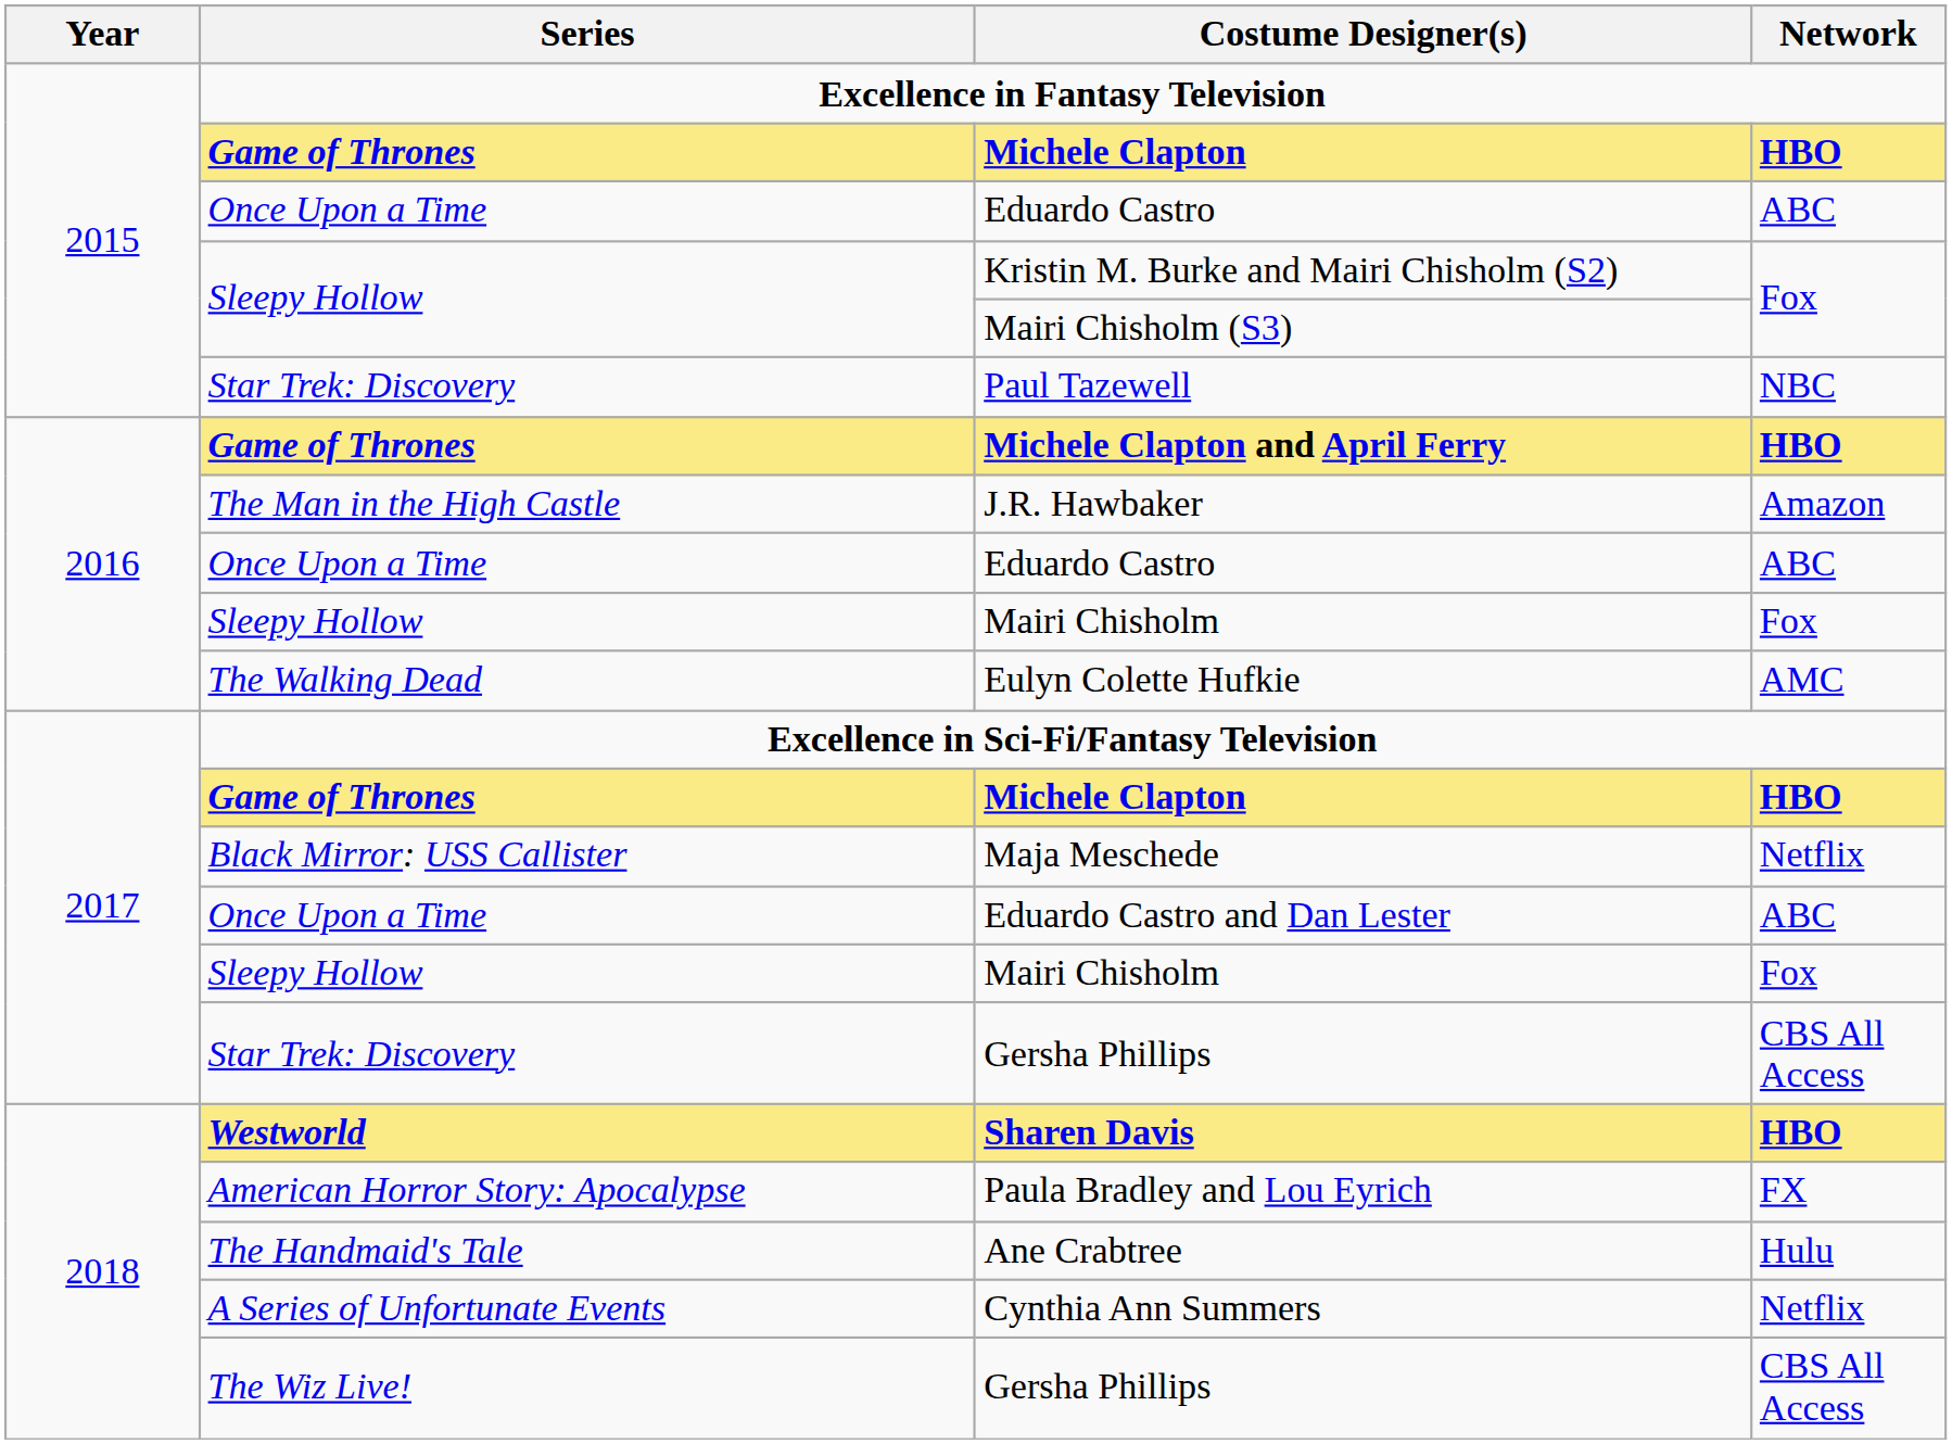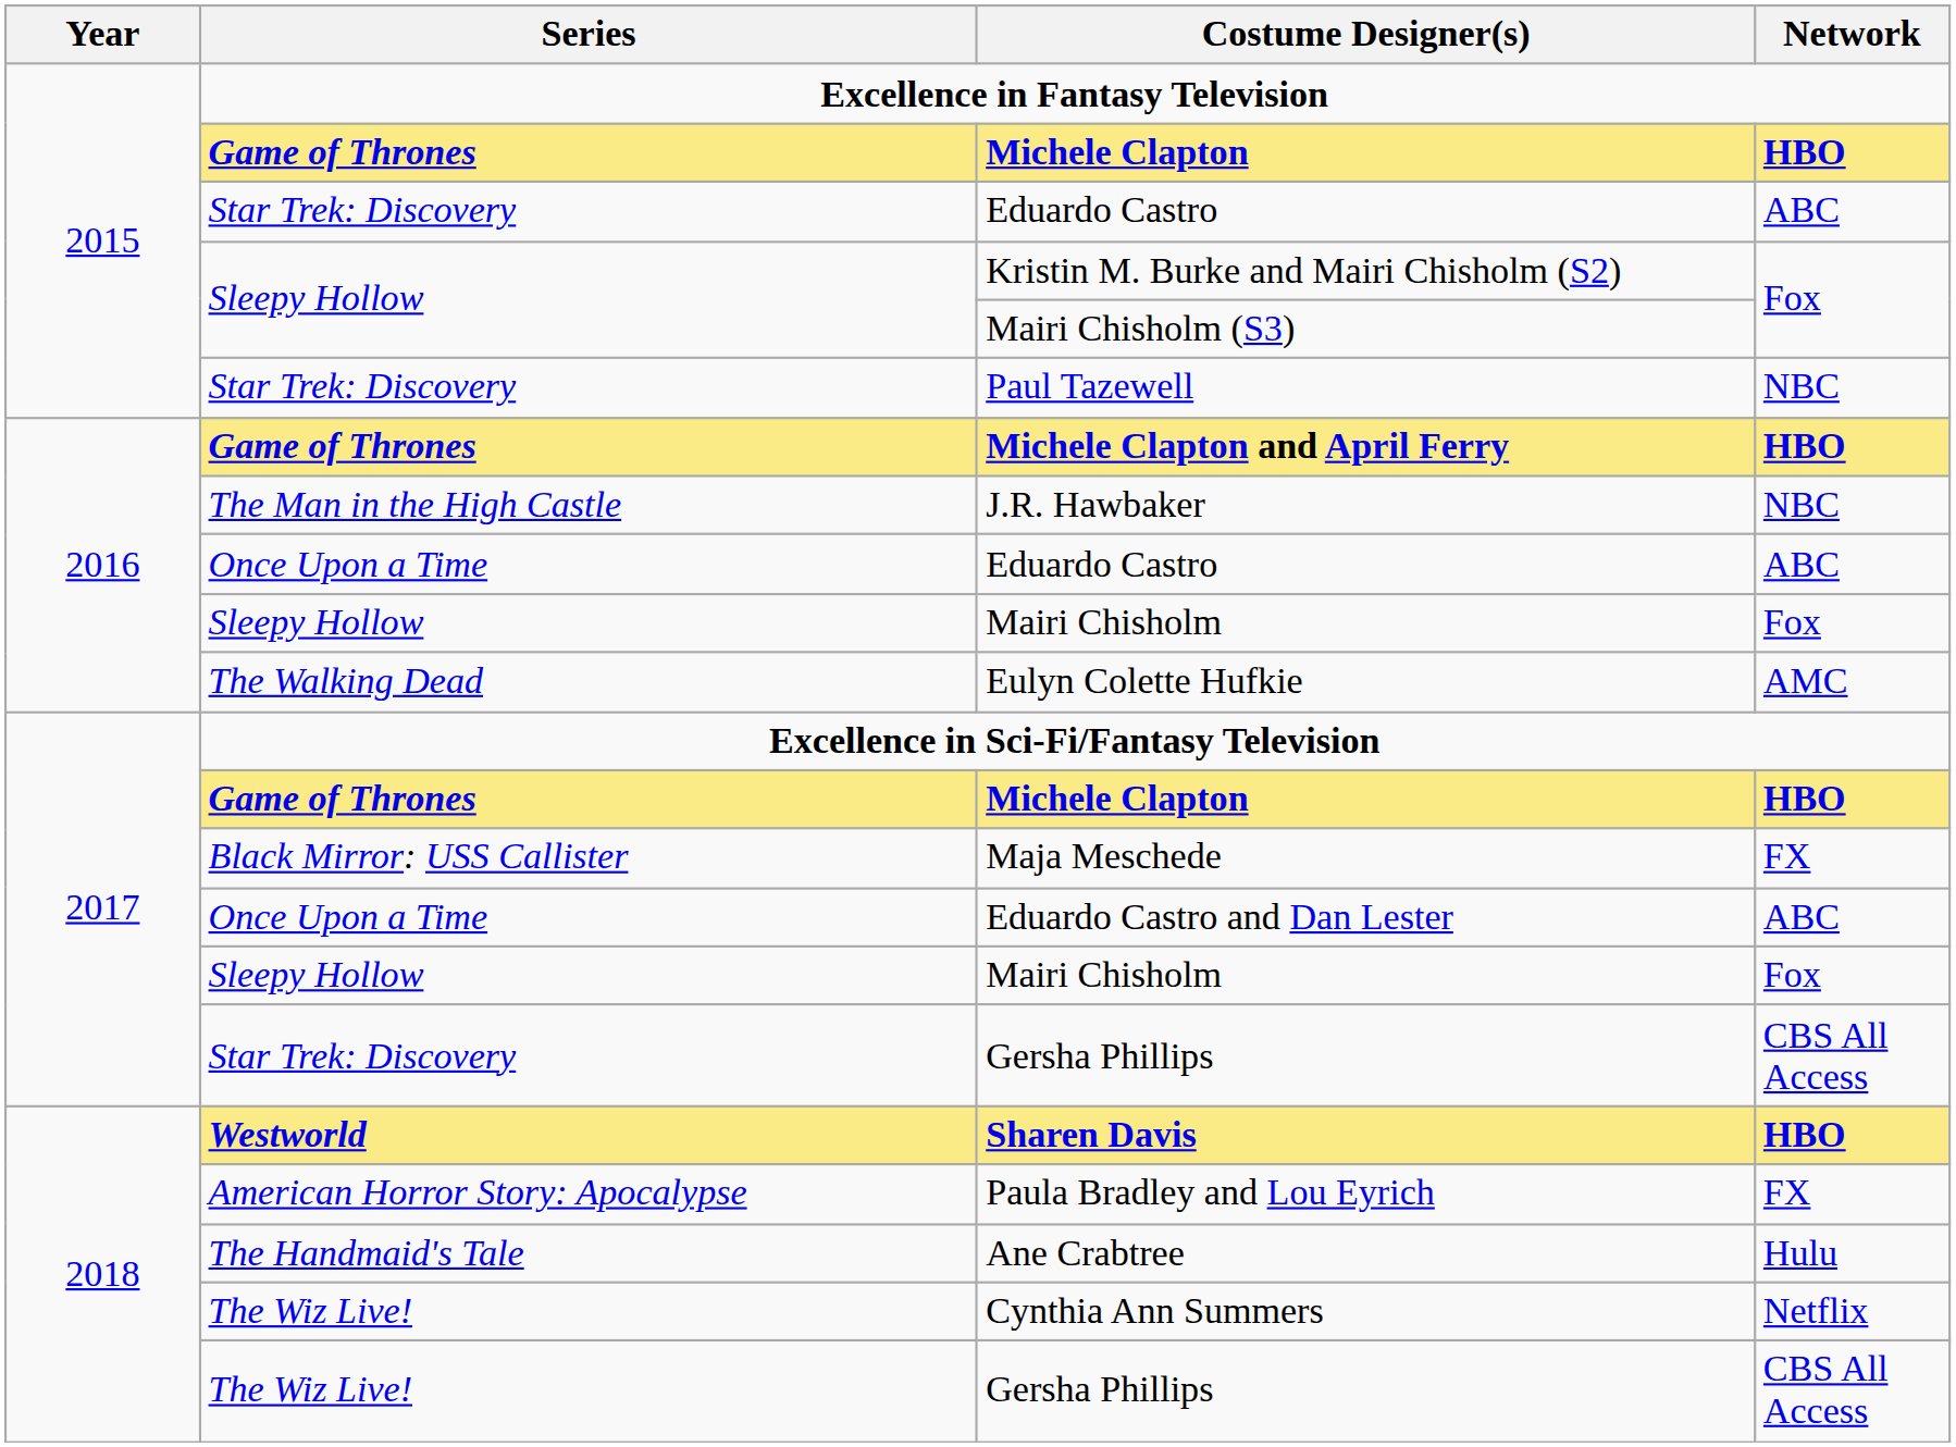 <table class="wikitable" width="95%" cellpadding="4">
 <tr>
 <th width="10%">Year</th>
 <th width="40%">Series</th>
 <th width="40%">Costume Designer(s)</th>
 <th width="10%">Network</th>
 </tr>
 <tr>
 <td rowspan="6" style="text-align:center;"><a href='#'>2015</a><br></td>
 <td colspan=3 align="center"><strong>Excellence in Fantasy Television</strong></td>
 </tr>
 <tr>
 <td style="background:#FAEB86;"><strong><em><a href='#'>Game of Thrones</a></em></strong></td>
 <td style="background:#FAEB86;"><strong><a href='#'>Michele Clapton</a></strong></td>
 <td style="background:#FAEB86;"><strong><a href='#'>HBO</a></strong></td>
 </tr>
 <tr>
-<td><em><a href='#'>Once Upon a Time</a></em></td>
+<td><em><a href='#'>Star Trek: Discovery</a></em></td>
 <td>Eduardo Castro</td>
 <td><a href='#'>ABC</a></td>
 </tr>
 <tr>
 <td rowspan="2"><em><a href='#'>Sleepy Hollow</a></em></td>
 <td>Kristin M. Burke and Mairi Chisholm (<a href='#'>S2</a>)</td>
 <td rowspan="2"><a href='#'>Fox</a></td>
 </tr>
 <tr>
 <td>Mairi Chisholm (<a href='#'>S3</a>)</td>
 </tr>
 <tr>
 <td><em><a href='#'>Star Trek: Discovery</a></em></td>
 <td><a href='#'>Paul Tazewell</a></td>
 <td><a href='#'>NBC</a></td>
 </tr>
 <tr>
 <td rowspan="5" style="text-align:center;"><a href='#'>2016</a><br></td>
 <td style="background:#FAEB86;"><strong><em><a href='#'>Game of Thrones</a></em></strong></td>
 <td style="background:#FAEB86;"><strong><a href='#'>Michele Clapton</a> and <a href='#'>April Ferry</a></strong></td>
 <td style="background:#FAEB86;"><strong><a href='#'>HBO</a></strong></td>
 </tr>
 <tr>
 <td><em><a href='#'>The Man in the High Castle</a></em></td>
 <td>J.R. Hawbaker</td>
-<td><a href='#'>Amazon</a></td>
+<td><a href='#'>NBC</a></td>
 </tr>
 <tr>
 <td><em><a href='#'>Once Upon a Time</a></em></td>
 <td>Eduardo Castro</td>
 <td><a href='#'>ABC</a></td>
 </tr>
 <tr>
 <td><em><a href='#'>Sleepy Hollow</a></em></td>
 <td>Mairi Chisholm</td>
 <td><a href='#'>Fox</a></td>
 </tr>
 <tr>
 <td><em><a href='#'>The Walking Dead</a></em></td>
 <td>Eulyn Colette Hufkie</td>
 <td><a href='#'>AMC</a></td>
 </tr>
 <tr>
 <td rowspan="6" style="text-align:center;"><a href='#'>2017</a><br></td>
 <td colspan=3 align="center"><strong>Excellence in Sci-Fi/Fantasy Television</strong></td>
 </tr>
 <tr>
 <td style="background:#FAEB86;"><strong><em><a href='#'>Game of Thrones</a></em></strong></td>
 <td style="background:#FAEB86;"><strong><a href='#'>Michele Clapton</a></strong></td>
 <td style="background:#FAEB86;"><strong><a href='#'>HBO</a></strong></td>
 </tr>
 <tr>
 <td><em><a href='#'>Black Mirror</a>: <a href='#'>USS Callister</a></em></td>
 <td>Maja Meschede</td>
-<td><a href='#'>Netflix</a></td>
+<td><a href='#'>FX</a></td>
 </tr>
 <tr>
 <td><em><a href='#'>Once Upon a Time</a></em></td>
 <td>Eduardo Castro and <a href='#'>Dan Lester</a></td>
 <td><a href='#'>ABC</a></td>
 </tr>
 <tr>
 <td><em><a href='#'>Sleepy Hollow</a></em></td>
 <td>Mairi Chisholm</td>
 <td><a href='#'>Fox</a></td>
 </tr>
 <tr>
 <td><em><a href='#'>Star Trek: Discovery</a></em></td>
 <td>Gersha Phillips</td>
 <td><a href='#'>CBS All Access</a></td>
 </tr>
 <tr>
 <td rowspan="5" style="text-align:center;"><a href='#'>2018</a><br></td>
 <td style="background:#FAEB86;"><strong><em><a href='#'>Westworld</a></em></strong></td>
 <td style="background:#FAEB86;"><strong><a href='#'>Sharen Davis</a></strong></td>
 <td style="background:#FAEB86;"><strong><a href='#'>HBO</a></strong></td>
 </tr>
 <tr>
 <td><em><a href='#'>American Horror Story: Apocalypse</a></em></td>
 <td>Paula Bradley and <a href='#'>Lou Eyrich</a></td>
 <td><a href='#'>FX</a></td>
 </tr>
 <tr>
 <td><em><a href='#'>The Handmaid's Tale</a></em></td>
 <td>Ane Crabtree</td>
 <td><a href='#'>Hulu</a></td>
 </tr>
 <tr>
-<td><em><a href='#'>A Series of Unfortunate Events</a></em></td>
+<td><em><a href='#'>The Wiz Live!</a></em></td>
 <td>Cynthia Ann Summers</td>
 <td><a href='#'>Netflix</a></td>
 </tr>
 <tr>
 <td><em><a href='#'>The Wiz Live!</a></em></td>
 <td>Gersha Phillips</td>
 <td><a href='#'>CBS All Access</a></td>
 </tr>
 </table>
